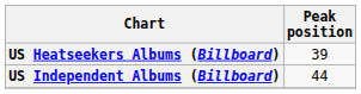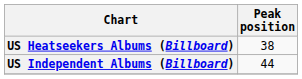 <table class="wikitable plainrowheaders sortable" style="text-align:center;" border="1">
 <tr>
 <th scope="col">Chart</th>
 <th scope="col">Peak<br>position</th>
 </tr>
 <tr>
 <th scope="row">US <a href='#'>Heatseekers Albums</a> (<em><a href='#'>Billboard</a></em>)</th>
-<td>39</td>
+<td>38</td>
 </tr>
 <tr>
 <th scope="row">US <a href='#'>Independent Albums</a> (<em><a href='#'>Billboard</a></em>)</th>
 <td>44</td>
 </tr>
 <tr>
 </tr>
 </table>
